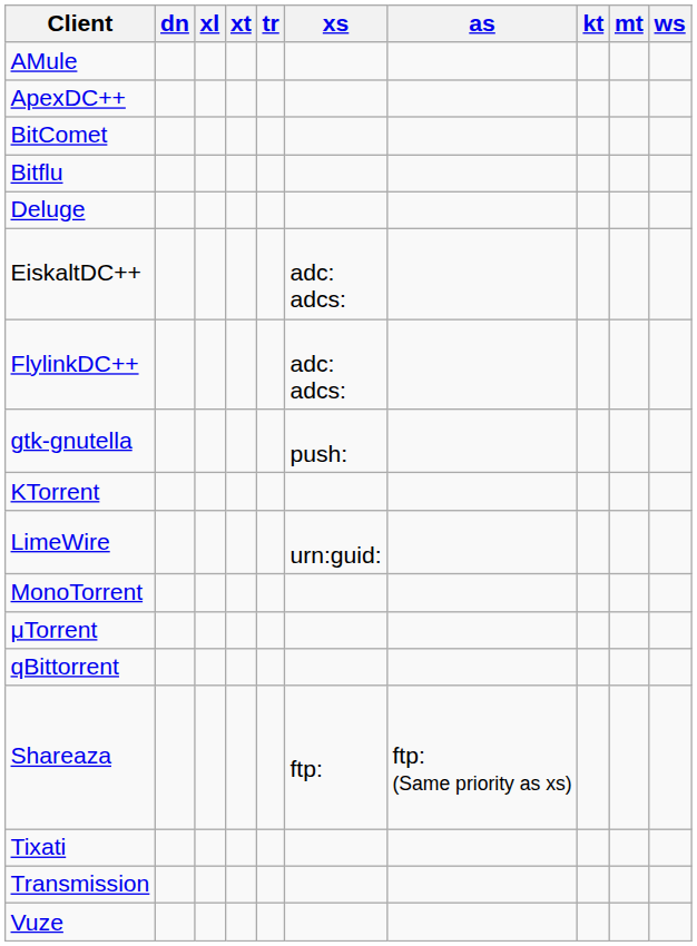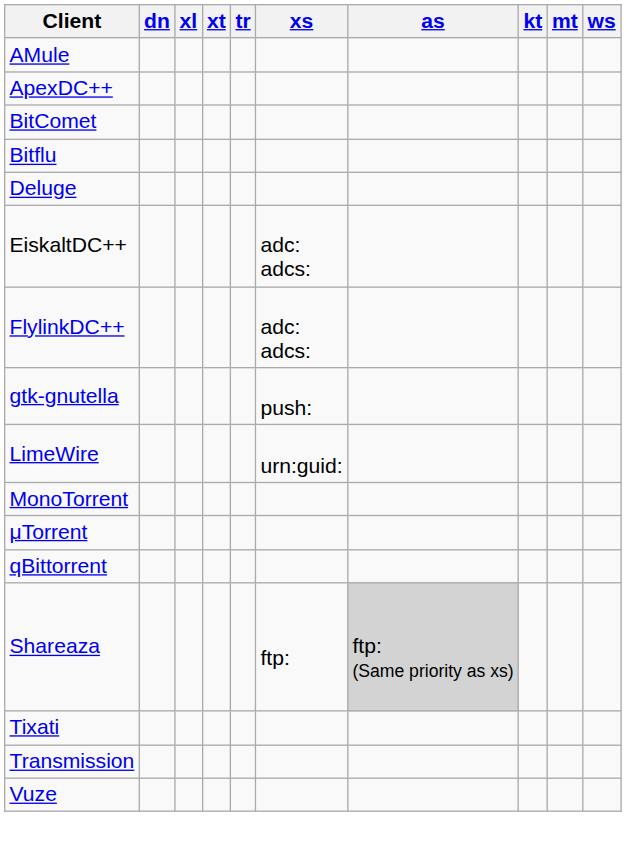 <table class="wikitable sortable">
 <tr>
 <th>Client</th>
 <th><a href='#'>dn</a></th>
 <th><a href='#'>xl</a></th>
 <th><a href='#'>xt</a></th>
 <th><a href='#'>tr</a></th>
 <th><a href='#'>xs</a></th>
 <th><a href='#'>as</a></th>
 <th><a href='#'>kt</a></th>
 <th><a href='#'>mt</a></th>
 <th><a href='#'>ws</a></th>
 </tr>
 <tr>
 <td><a href='#'>AMule</a></td>
 <td></td>
 <td></td>
 <td><code></code></td>
 <td></td>
 <td></td>
 <td></td>
 <td></td>
 <td></td>
 <td></td>
 </tr>
 <tr>
 <td><a href='#'>ApexDC++</a></td>
 <td></td>
 <td></td>
 <td><code></code> <br> <code></code></td>
 <td></td>
 <td></td>
 <td></td>
 <td></td>
 <td></td>
 <td></td>
 </tr>
 <tr>
 <td><a href='#'>BitComet</a></td>
 <td></td>
 <td></td>
 <td><code></code></td>
 <td></td>
 <td><code></code></td>
 <td></td>
 <td></td>
 <td></td>
 <td><code></code></td>
 </tr>
 <tr>
 <td><a href='#'>Bitflu</a></td>
 <td></td>
 <td></td>
 <td><code></code></td>
 <td></td>
 <td></td>
 <td></td>
 <td></td>
 <td></td>
 <td></td>
 </tr>
 <tr>
 <td><a href='#'>Deluge</a></td>
 <td></td>
 <td></td>
 <td><code></code></td>
 <td></td>
 <td></td>
 <td></td>
 <td></td>
 <td></td>
 <td></td>
 </tr>
 <tr>
 <td>EiskaltDC++</td>
 <td></td>
 <td></td>
 <td><code></code> <br> <code></code> <br> <code></code> <br> <code></code></td>
 <td></td>
 <td> <br> adc: <br> adcs:</td>
 <td></td>
 <td></td>
 <td></td>
 <td></td>
 </tr>
 <tr>
 <td><a href='#'>FlylinkDC++</a></td>
 <td></td>
 <td></td>
 <td><code></code> <br> <code></code> <br> <code></code></td>
 <td></td>
 <td> <br> adc: <br> adcs:</td>
 <td></td>
 <td></td>
 <td></td>
 <td></td>
 </tr>
 <tr>
 <td><a href='#'>gtk-gnutella</a></td>
 <td></td>
 <td></td>
 <td><code></code></td>
 <td></td>
 <td> <br> push:</td>
 <td></td>
 <td></td>
 <td></td>
 <td></td>
 </tr>
 <tr>
-<td><a href='#'>KTorrent</a></td>
-<td></td>
-<td></td>
-<td><code></code></td>
-<td></td>
-<td></td>
-<td></td>
-<td></td>
-<td></td>
-<td></td>
-</tr>
-<tr>
 <td><a href='#'>LimeWire</a></td>
 <td></td>
 <td></td>
 <td><code></code></td>
 <td></td>
 <td> <br> urn:guid:</td>
 <td></td>
 <td></td>
 <td></td>
 <td></td>
 </tr>
 <tr>
 <td><a href='#'>MonoTorrent</a></td>
 <td></td>
 <td></td>
 <td><code></code></td>
 <td></td>
 <td></td>
 <td></td>
 <td></td>
 <td></td>
 <td></td>
 </tr>
 <tr>
 <td><a href='#'>μTorrent</a></td>
 <td></td>
 <td></td>
 <td><code></code></td>
 <td></td>
 <td></td>
 <td></td>
 <td></td>
 <td></td>
 <td></td>
 </tr>
 <tr>
 <td><a href='#'>qBittorrent</a></td>
 <td></td>
 <td></td>
 <td><code></code>  <br>  <code></code></td>
 <td></td>
 <td></td>
 <td></td>
 <td></td>
 <td></td>
 <td></td>
 </tr>
 <tr>
 <td><a href='#'>Shareaza</a></td>
 <td></td>
 <td></td>
 <td><code></code> <br> <code></code> <br> <code></code> <br> <code></code> <br> <code></code> <br> <code></code></td>
 <td></td>
 <td> <br> ftp:</td>
-<td> <br> ftp: <br> <small>(Same priority as xs)</small></td>
+<td style="background: lightgrey;"> <br> ftp: <br> <small>(Same priority as xs)</small></td>
 <td></td>
 <td></td>
 <td></td>
 </tr>
 <tr>
 <td><a href='#'>Tixati</a></td>
 <td></td>
 <td></td>
 <td><code></code></td>
 <td></td>
 <td></td>
 <td></td>
 <td></td>
 <td></td>
 <td></td>
 </tr>
 <tr>
 <td><a href='#'>Transmission</a></td>
 <td></td>
 <td></td>
 <td><code></code></td>
 <td></td>
 <td></td>
 <td></td>
 <td></td>
 <td></td>
 <td></td>
 </tr>
 <tr>
 <td><a href='#'>Vuze</a></td>
 <td></td>
 <td></td>
 <td><code></code> <br> <code></code></td>
 <td></td>
 <td><code></code></td>
 <td><code></code></td>
 <td></td>
 <td></td>
 <td></td>
 </tr>
 </table>
